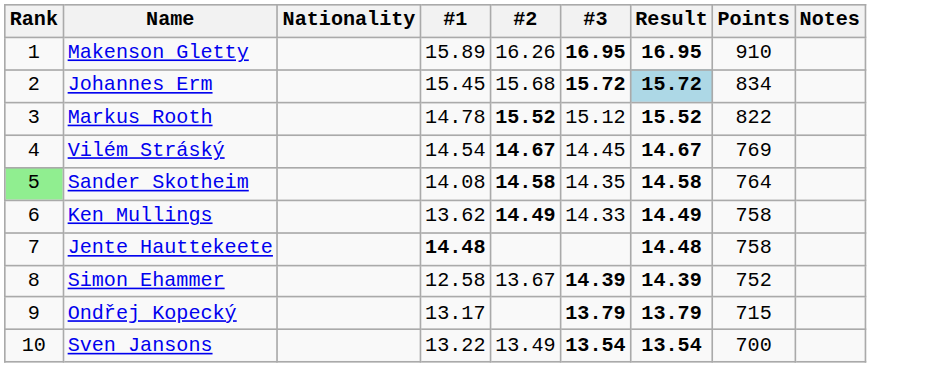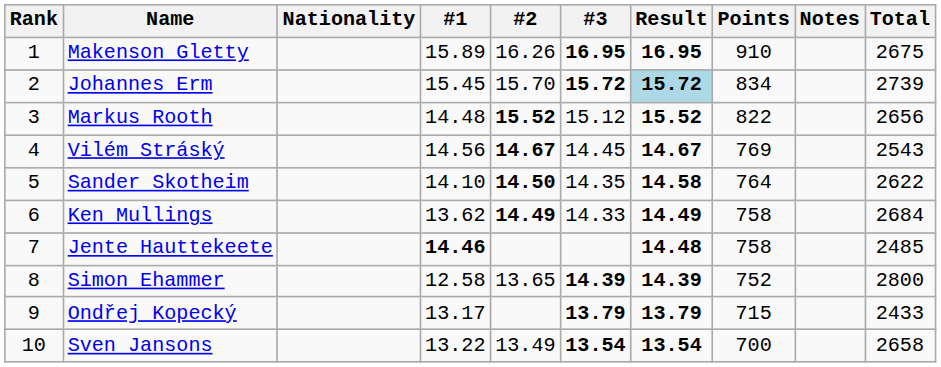 <table class="wikitable sortable" style="text-align:center; font-size:95%">
 <tr>
 <th>Rank</th>
 <th>Name</th>
 <th>Nationality</th>
 <th>#1</th>
 <th>#2</th>
 <th>#3</th>
 <th>Result</th>
 <th>Points</th>
 <th>Notes</th>
+<th>Total</th>
 </tr>
 <tr>
 <td>1</td>
 <td align="left"><a href='#'>Makenson Gletty</a></td>
 <td align=left></td>
 <td>15.89</td>
 <td>16.26</td>
 <td><strong>16.95</strong></td>
 <td><strong>16.95</strong></td>
 <td>910</td>
 <td></td>
+<td>2675</td>
 </tr>
 <tr>
 <td>2</td>
 <td align="left"><a href='#'>Johannes Erm</a></td>
 <td align=left></td>
 <td>15.45</td>
-<td>15.68</td>
+<td>15.70</td>
 <td><strong>15.72</strong></td>
 <td style="background: lightblue;"><strong>15.72</strong></td>
 <td>834</td>
 <td></td>
+<td>2739</td>
 </tr>
 <tr>
 <td>3</td>
 <td align="left"><a href='#'>Markus Rooth</a></td>
 <td align=left></td>
-<td>14.78</td>
+<td>14.48</td>
 <td><strong>15.52</strong></td>
 <td>15.12</td>
 <td><strong>15.52</strong></td>
 <td>822</td>
 <td></td>
+<td>2656</td>
 </tr>
 <tr>
 <td>4</td>
 <td align="left"><a href='#'>Vilém Stráský</a></td>
 <td align=left></td>
-<td>14.54</td>
+<td>14.56</td>
 <td><strong>14.67</strong></td>
 <td>14.45</td>
 <td><strong>14.67</strong></td>
 <td>769</td>
 <td></td>
+<td>2543</td>
 </tr>
 <tr>
-<td style="background: lightgreen;">5</td>
+<td>5</td>
 <td align="left"><a href='#'>Sander Skotheim</a></td>
 <td align=left></td>
-<td>14.08</td>
-<td><strong>14.58</strong></td>
+<td>14.10</td>
+<td><strong>14.50</strong></td>
 <td>14.35</td>
 <td><strong>14.58</strong></td>
 <td>764</td>
 <td></td>
+<td>2622</td>
 </tr>
 <tr>
 <td>6</td>
 <td align="left"><a href='#'>Ken Mullings</a></td>
 <td align=left></td>
 <td>13.62</td>
 <td><strong>14.49</strong></td>
 <td>14.33</td>
 <td><strong>14.49</strong></td>
 <td>758</td>
 <td></td>
+<td>2684</td>
 </tr>
 <tr>
 <td>7</td>
 <td align="left"><a href='#'>Jente Hauttekeete</a></td>
 <td align=left></td>
-<td><strong>14.48</strong></td>
+<td><strong>14.46</strong></td>
 <td></td>
 <td></td>
 <td><strong>14.48</strong></td>
 <td>758</td>
 <td></td>
+<td>2485</td>
 </tr>
 <tr>
 <td>8</td>
 <td align="left"><a href='#'>Simon Ehammer</a></td>
 <td align=left></td>
 <td>12.58</td>
-<td>13.67</td>
+<td>13.65</td>
 <td><strong>14.39</strong></td>
 <td><strong>14.39</strong></td>
 <td>752</td>
 <td></td>
+<td>2800</td>
 </tr>
 <tr>
 <td>9</td>
 <td align="left"><a href='#'>Ondřej Kopecký</a></td>
 <td align=left></td>
 <td>13.17</td>
 <td></td>
 <td><strong>13.79</strong></td>
 <td><strong>13.79</strong></td>
 <td>715</td>
 <td></td>
+<td>2433</td>
 </tr>
 <tr>
 <td>10</td>
 <td align="left"><a href='#'>Sven Jansons</a></td>
 <td align=left></td>
 <td>13.22</td>
 <td>13.49</td>
 <td><strong>13.54</strong></td>
 <td><strong>13.54</strong></td>
 <td>700</td>
 <td></td>
+<td>2658</td>
 </tr>
 </table>
